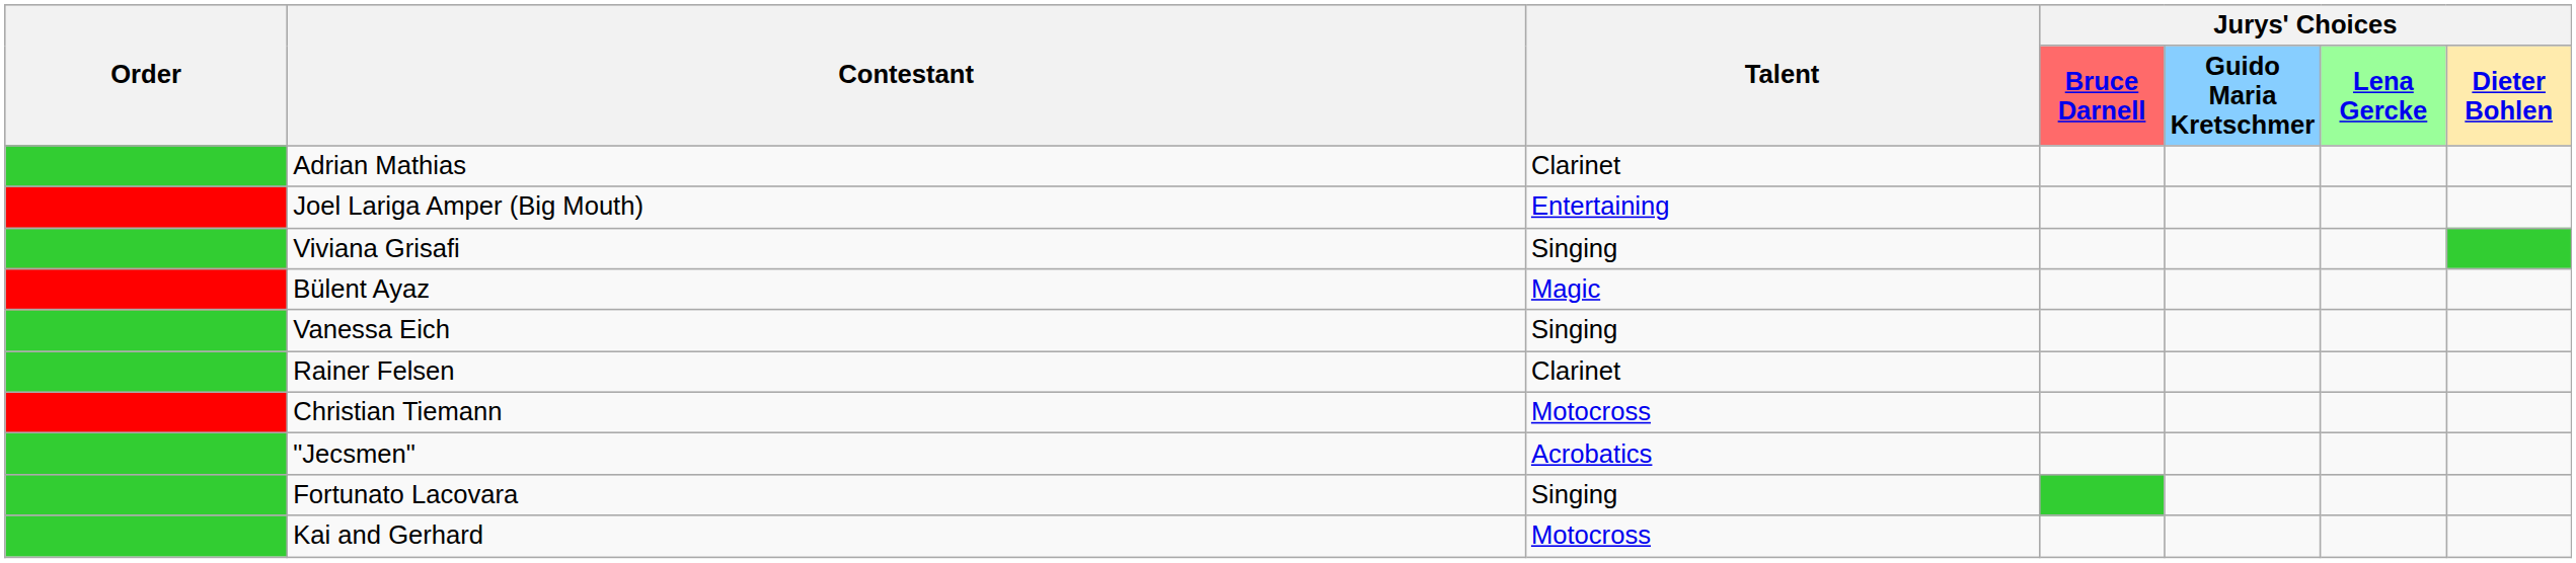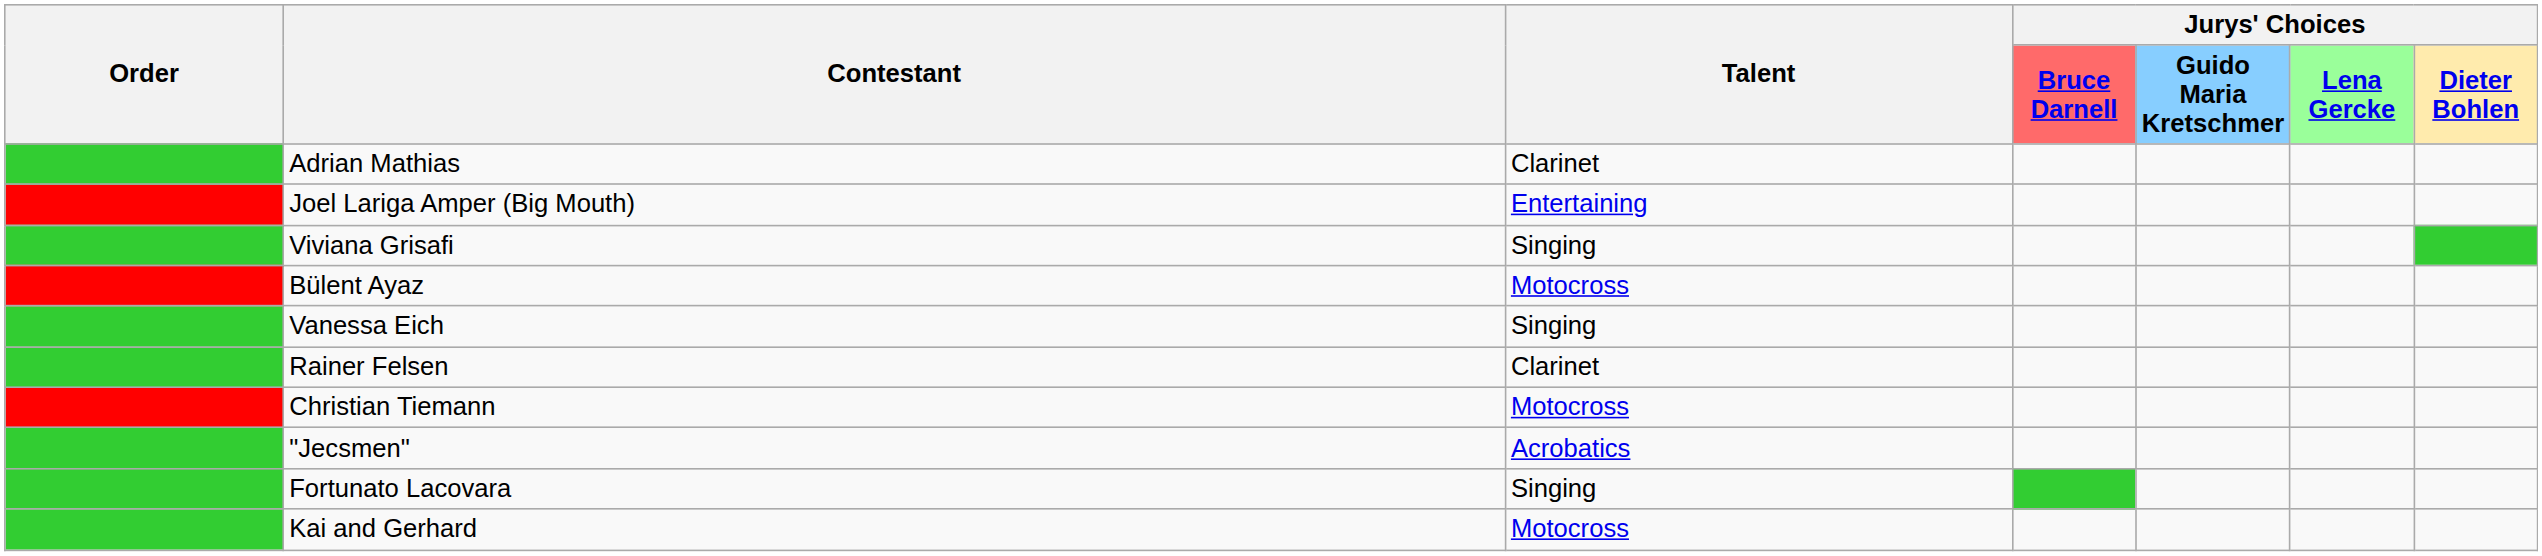 <table class="wikitable" style="width:100%;">
 <tr>
 <th rowspan="2">Order</th>
 <th rowspan="2">Contestant</th>
 <th rowspan="2">Talent</th>
 <th colspan="4">Jurys' Choices</th>
 </tr>
 <tr>
 <th style="background-color:#FF6A6A" width="70"><a href='#'>Bruce Darnell</a></th>
 <th style="background-color:#87CEFF" width="70">Guido Maria Kretschmer</th>
 <th style="background-color:#9AFF9A" width="70"><a href='#'>Lena Gercke</a></th>
 <th style="background-color:#FFEBAD" width="70"><a href='#'>Dieter Bohlen</a></th>
 </tr>
 <tr>
 <td bgcolor=limegreen></td>
 <td>Adrian Mathias</td>
 <td>Clarinet</td>
 <td style=";text-align:center;"></td>
 <td style=";text-align:center;"></td>
 <td style=";text-align:center;"></td>
 <td style=";text-align:center;"></td>
 </tr>
 <tr>
 <td bgcolor=red></td>
 <td>Joel Lariga Amper (Big Mouth)</td>
 <td><a href='#'>Entertaining</a></td>
 <td style=";text-align:center;"></td>
 <td style=";text-align:center;"></td>
 <td style=";text-align:center;"></td>
 <td style=";text-align:center;"></td>
 </tr>
 <tr>
 <td bgcolor=limegreen></td>
 <td>Viviana Grisafi</td>
 <td>Singing</td>
 <td style=";text-align:center;"></td>
 <td style=";text-align:center;"></td>
 <td style=";text-align:center;"></td>
 <td bgcolor=limegreen></td>
 </tr>
 <tr>
 <td bgcolor=red></td>
 <td>Bülent Ayaz</td>
-<td><a href='#'>Magic</a></td>
+<td><a href='#'>Motocross</a></td>
 <td style=";text-align:center;"></td>
 <td style=";text-align:center;"></td>
 <td style=";text-align:center;"></td>
 <td style=";text-align:center;"></td>
 </tr>
 <tr>
 <td bgcolor=limegreen></td>
 <td>Vanessa Eich</td>
 <td>Singing</td>
 <td style=";text-align:center;"></td>
 <td style=";text-align:center;"></td>
 <td style=";text-align:center;"></td>
 <td style=";text-align:center;"></td>
 </tr>
 <tr>
 <td bgcolor=limegreen></td>
 <td>Rainer Felsen</td>
 <td>Clarinet</td>
 <td style=";text-align:center;"></td>
 <td style=";text-align:center;"></td>
 <td style=";text-align:center;"></td>
 <td style=";text-align:center;"></td>
 </tr>
 <tr>
 <td bgcolor=red></td>
 <td>Christian Tiemann</td>
 <td><a href='#'>Motocross</a></td>
 <td style=";text-align:center;"></td>
 <td style=";text-align:center;"></td>
 <td style=";text-align:center;"></td>
 <td style=";text-align:center;"></td>
 </tr>
 <tr>
 <td bgcolor=limegreen></td>
 <td>"Jecsmen"</td>
 <td><a href='#'>Acrobatics</a></td>
 <td style=";text-align:center;"></td>
 <td style=";text-align:center;"></td>
 <td style=";text-align:center;"></td>
 <td style=";text-align:center;"></td>
 </tr>
 <tr>
 <td bgcolor=limegreen></td>
 <td>Fortunato Lacovara</td>
 <td>Singing</td>
 <td bgcolor=limegreen></td>
 <td style=";text-align:center;"></td>
 <td style=";text-align:center;"></td>
 <td style=";text-align:center;"></td>
 </tr>
 <tr>
 <td bgcolor=limegreen></td>
 <td>Kai and Gerhard</td>
 <td><a href='#'>Motocross</a></td>
 <td style=";text-align:center;"></td>
 <td style=";text-align:center;"></td>
 <td style=";text-align:center;"></td>
 <td style=";text-align:center;"></td>
 </tr>
 </table>
